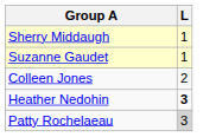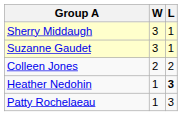 <table class="wikitable">
 <tr>
 <th width=200>Group A</th>
+<th>W</th>
 <th>L</th>
 </tr>
 <tr bgcolor=#ffffcc>
 <td> <a href='#'>Sherry Middaugh</a></td>
+<td>3</td>
 <td>1</td>
 </tr>
 <tr bgcolor=#ffffcc>
 <td> <a href='#'>Suzanne Gaudet</a></td>
+<td>3</td>
 <td>1</td>
 </tr>
 <tr>
 <td> <a href='#'>Colleen Jones</a></td>
 <td>2</td>
+<td>2</td>
 </tr>
 <tr>
 <td> <a href='#'>Heather Nedohin</a></td>
+<td>1</td>
 <td><strong>3</strong></td>
 </tr>
 <tr>
 <td> <a href='#'>Patty Rochelaeau</a></td>
-<td style="background: lightgrey;">3</td>
+<td>1</td>
+<td>3</td>
 </tr>
 </table>
